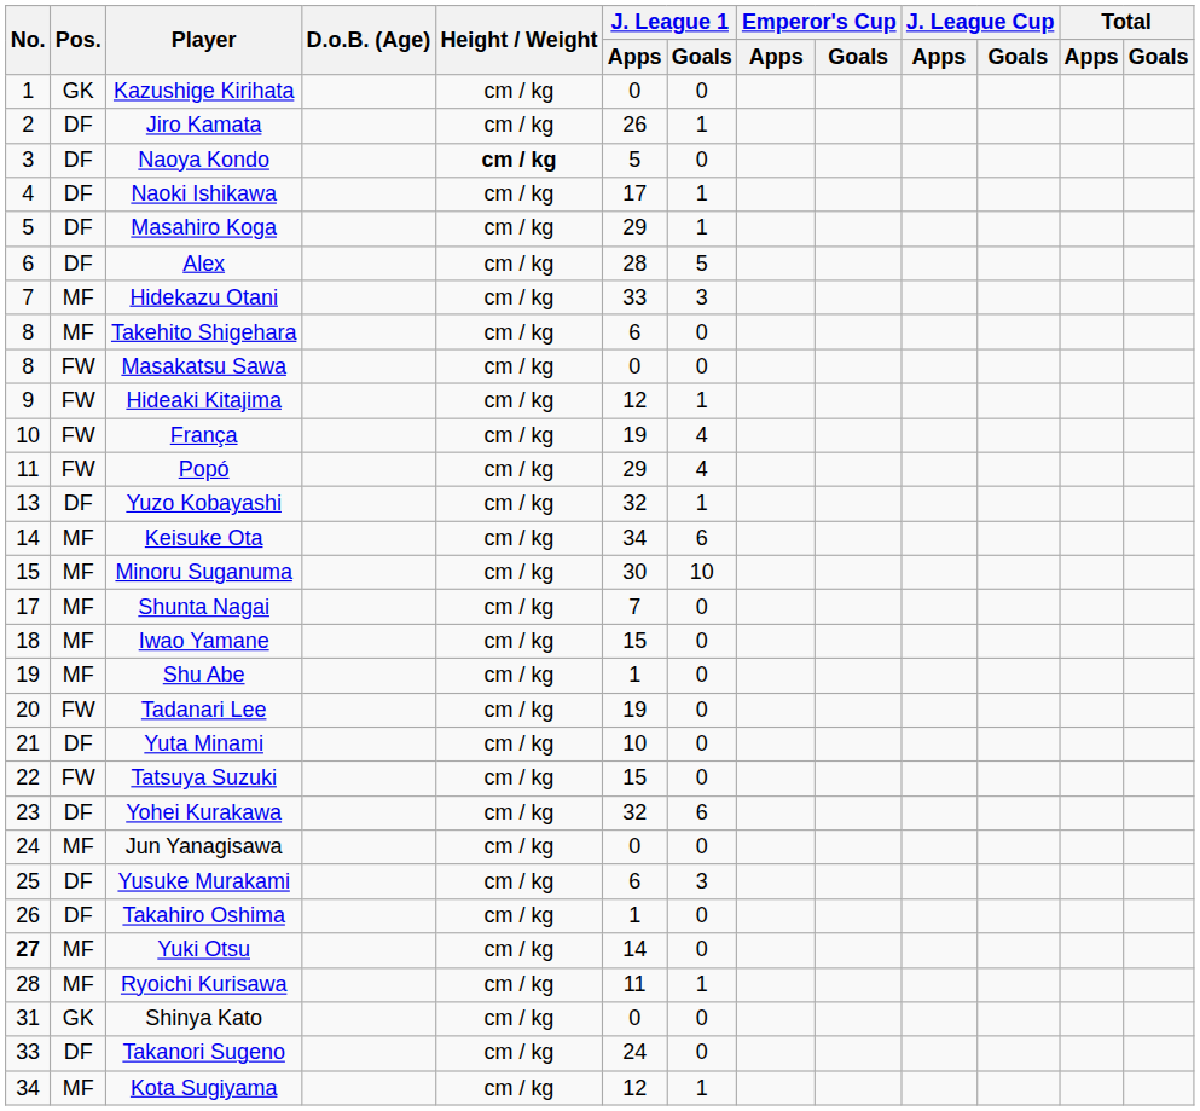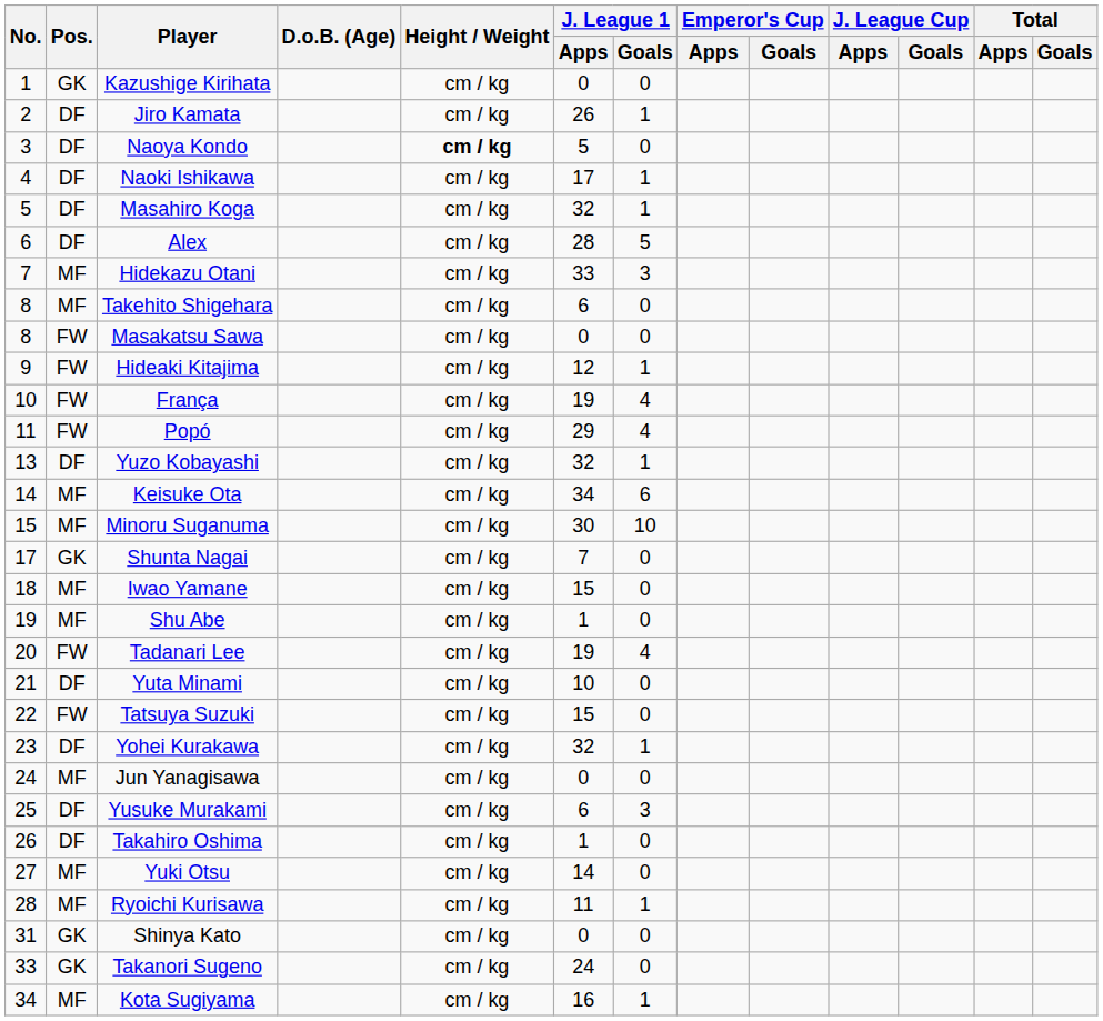 <table class="wikitable" style="text-align:center;">
 <tr>
 <th rowspan="2">No.</th>
 <th rowspan="2">Pos.</th>
 <th rowspan="2">Player</th>
 <th rowspan="2">D.o.B. (Age)</th>
 <th rowspan="2">Height / Weight</th>
 <th colspan="2"><a href='#'>J. League 1</a></th>
 <th colspan="2"><a href='#'>Emperor's Cup</a></th>
 <th colspan="2"><a href='#'>J. League Cup</a></th>
 <th colspan="2">Total</th>
 </tr>
 <tr>
 <th>Apps</th>
 <th>Goals</th>
 <th>Apps</th>
 <th>Goals</th>
 <th>Apps</th>
 <th>Goals</th>
 <th>Apps</th>
 <th>Goals</th>
 </tr>
 <tr>
 <td>1</td>
 <td>GK</td>
 <td><a href='#'>Kazushige Kirihata</a></td>
 <td></td>
 <td>cm / kg</td>
 <td>0</td>
 <td>0</td>
 <td></td>
 <td></td>
 <td></td>
 <td></td>
 <td></td>
 <td></td>
 </tr>
 <tr>
 <td>2</td>
 <td>DF</td>
 <td><a href='#'>Jiro Kamata</a></td>
 <td></td>
 <td>cm / kg</td>
 <td>26</td>
 <td>1</td>
 <td></td>
 <td></td>
 <td></td>
 <td></td>
 <td></td>
 <td></td>
 </tr>
 <tr>
 <td>3</td>
 <td>DF</td>
 <td><a href='#'>Naoya Kondo</a></td>
 <td></td>
 <td><strong>cm / kg</strong></td>
 <td>5</td>
 <td>0</td>
 <td></td>
 <td></td>
 <td></td>
 <td></td>
 <td></td>
 <td></td>
 </tr>
 <tr>
 <td>4</td>
 <td>DF</td>
 <td><a href='#'>Naoki Ishikawa</a></td>
 <td></td>
 <td>cm / kg</td>
 <td>17</td>
 <td>1</td>
 <td></td>
 <td></td>
 <td></td>
 <td></td>
 <td></td>
 <td></td>
 </tr>
 <tr>
 <td>5</td>
 <td>DF</td>
 <td><a href='#'>Masahiro Koga</a></td>
 <td></td>
 <td>cm / kg</td>
-<td>29</td>
+<td>32</td>
 <td>1</td>
 <td></td>
 <td></td>
 <td></td>
 <td></td>
 <td></td>
 <td></td>
 </tr>
 <tr>
 <td>6</td>
 <td>DF</td>
 <td><a href='#'>Alex</a></td>
 <td></td>
 <td>cm / kg</td>
 <td>28</td>
 <td>5</td>
 <td></td>
 <td></td>
 <td></td>
 <td></td>
 <td></td>
 <td></td>
 </tr>
 <tr>
 <td>7</td>
 <td>MF</td>
 <td><a href='#'>Hidekazu Otani</a></td>
 <td></td>
 <td>cm / kg</td>
 <td>33</td>
 <td>3</td>
 <td></td>
 <td></td>
 <td></td>
 <td></td>
 <td></td>
 <td></td>
 </tr>
 <tr>
 <td>8</td>
 <td>MF</td>
 <td><a href='#'>Takehito Shigehara</a></td>
 <td></td>
 <td>cm / kg</td>
 <td>6</td>
 <td>0</td>
 <td></td>
 <td></td>
 <td></td>
 <td></td>
 <td></td>
 <td></td>
 </tr>
 <tr>
 <td>8</td>
 <td>FW</td>
 <td><a href='#'>Masakatsu Sawa</a></td>
 <td></td>
 <td>cm / kg</td>
 <td>0</td>
 <td>0</td>
 <td></td>
 <td></td>
 <td></td>
 <td></td>
 <td></td>
 <td></td>
 </tr>
 <tr>
 <td>9</td>
 <td>FW</td>
 <td><a href='#'>Hideaki Kitajima</a></td>
 <td></td>
 <td>cm / kg</td>
 <td>12</td>
 <td>1</td>
 <td></td>
 <td></td>
 <td></td>
 <td></td>
 <td></td>
 <td></td>
 </tr>
 <tr>
 <td>10</td>
 <td>FW</td>
 <td><a href='#'>França</a></td>
 <td></td>
 <td>cm / kg</td>
 <td>19</td>
 <td>4</td>
 <td></td>
 <td></td>
 <td></td>
 <td></td>
 <td></td>
 <td></td>
 </tr>
 <tr>
 <td>11</td>
 <td>FW</td>
 <td><a href='#'>Popó</a></td>
 <td></td>
 <td>cm / kg</td>
 <td>29</td>
 <td>4</td>
 <td></td>
 <td></td>
 <td></td>
 <td></td>
 <td></td>
 <td></td>
 </tr>
 <tr>
 <td>13</td>
 <td>DF</td>
 <td><a href='#'>Yuzo Kobayashi</a></td>
 <td></td>
 <td>cm / kg</td>
 <td>32</td>
 <td>1</td>
 <td></td>
 <td></td>
 <td></td>
 <td></td>
 <td></td>
 <td></td>
 </tr>
 <tr>
 <td>14</td>
 <td>MF</td>
 <td><a href='#'>Keisuke Ota</a></td>
 <td></td>
 <td>cm / kg</td>
 <td>34</td>
 <td>6</td>
 <td></td>
 <td></td>
 <td></td>
 <td></td>
 <td></td>
 <td></td>
 </tr>
 <tr>
 <td>15</td>
 <td>MF</td>
 <td><a href='#'>Minoru Suganuma</a></td>
 <td></td>
 <td>cm / kg</td>
 <td>30</td>
 <td>10</td>
 <td></td>
 <td></td>
 <td></td>
 <td></td>
 <td></td>
 <td></td>
 </tr>
 <tr>
 <td>17</td>
-<td>MF</td>
+<td>GK</td>
 <td><a href='#'>Shunta Nagai</a></td>
 <td></td>
 <td>cm / kg</td>
 <td>7</td>
 <td>0</td>
 <td></td>
 <td></td>
 <td></td>
 <td></td>
 <td></td>
 <td></td>
 </tr>
 <tr>
 <td>18</td>
 <td>MF</td>
 <td><a href='#'>Iwao Yamane</a></td>
 <td></td>
 <td>cm / kg</td>
 <td>15</td>
 <td>0</td>
 <td></td>
 <td></td>
 <td></td>
 <td></td>
 <td></td>
 <td></td>
 </tr>
 <tr>
 <td>19</td>
 <td>MF</td>
 <td><a href='#'>Shu Abe</a></td>
 <td></td>
 <td>cm / kg</td>
 <td>1</td>
 <td>0</td>
 <td></td>
 <td></td>
 <td></td>
 <td></td>
 <td></td>
 <td></td>
 </tr>
 <tr>
 <td>20</td>
 <td>FW</td>
 <td><a href='#'>Tadanari Lee</a></td>
 <td></td>
 <td>cm / kg</td>
 <td>19</td>
-<td>0</td>
+<td>4</td>
 <td></td>
 <td></td>
 <td></td>
 <td></td>
 <td></td>
 <td></td>
 </tr>
 <tr>
 <td>21</td>
 <td>DF</td>
 <td><a href='#'>Yuta Minami</a></td>
 <td></td>
 <td>cm / kg</td>
 <td>10</td>
 <td>0</td>
 <td></td>
 <td></td>
 <td></td>
 <td></td>
 <td></td>
 <td></td>
 </tr>
 <tr>
 <td>22</td>
 <td>FW</td>
 <td><a href='#'>Tatsuya Suzuki</a></td>
 <td></td>
 <td>cm / kg</td>
 <td>15</td>
 <td>0</td>
 <td></td>
 <td></td>
 <td></td>
 <td></td>
 <td></td>
 <td></td>
 </tr>
 <tr>
 <td>23</td>
 <td>DF</td>
 <td><a href='#'>Yohei Kurakawa</a></td>
 <td></td>
 <td>cm / kg</td>
 <td>32</td>
-<td>6</td>
+<td>1</td>
 <td></td>
 <td></td>
 <td></td>
 <td></td>
 <td></td>
 <td></td>
 </tr>
 <tr>
 <td>24</td>
 <td>MF</td>
 <td>Jun Yanagisawa</td>
 <td></td>
 <td>cm / kg</td>
 <td>0</td>
 <td>0</td>
 <td></td>
 <td></td>
 <td></td>
 <td></td>
 <td></td>
 <td></td>
 </tr>
 <tr>
 <td>25</td>
 <td>DF</td>
 <td><a href='#'>Yusuke Murakami</a></td>
 <td></td>
 <td>cm / kg</td>
 <td>6</td>
 <td>3</td>
 <td></td>
 <td></td>
 <td></td>
 <td></td>
 <td></td>
 <td></td>
 </tr>
 <tr>
 <td>26</td>
 <td>DF</td>
 <td><a href='#'>Takahiro Oshima</a></td>
 <td></td>
 <td>cm / kg</td>
 <td>1</td>
 <td>0</td>
 <td></td>
 <td></td>
 <td></td>
 <td></td>
 <td></td>
 <td></td>
 </tr>
 <tr>
-<td><strong>27</strong></td>
+<td>27</td>
 <td>MF</td>
 <td><a href='#'>Yuki Otsu</a></td>
 <td></td>
 <td>cm / kg</td>
 <td>14</td>
 <td>0</td>
 <td></td>
 <td></td>
 <td></td>
 <td></td>
 <td></td>
 <td></td>
 </tr>
 <tr>
 <td>28</td>
 <td>MF</td>
 <td><a href='#'>Ryoichi Kurisawa</a></td>
 <td></td>
 <td>cm / kg</td>
 <td>11</td>
 <td>1</td>
 <td></td>
 <td></td>
 <td></td>
 <td></td>
 <td></td>
 <td></td>
 </tr>
 <tr>
 <td>31</td>
 <td>GK</td>
 <td>Shinya Kato</td>
 <td></td>
 <td>cm / kg</td>
 <td>0</td>
 <td>0</td>
 <td></td>
 <td></td>
 <td></td>
 <td></td>
 <td></td>
 <td></td>
 </tr>
 <tr>
 <td>33</td>
-<td>DF</td>
+<td>GK</td>
 <td><a href='#'>Takanori Sugeno</a></td>
 <td></td>
 <td>cm / kg</td>
 <td>24</td>
 <td>0</td>
 <td></td>
 <td></td>
 <td></td>
 <td></td>
 <td></td>
 <td></td>
 </tr>
 <tr>
 <td>34</td>
 <td>MF</td>
 <td><a href='#'>Kota Sugiyama</a></td>
 <td></td>
 <td>cm / kg</td>
-<td>12</td>
+<td>16</td>
 <td>1</td>
 <td></td>
 <td></td>
 <td></td>
 <td></td>
 <td></td>
 <td></td>
 </tr>
 </table>
